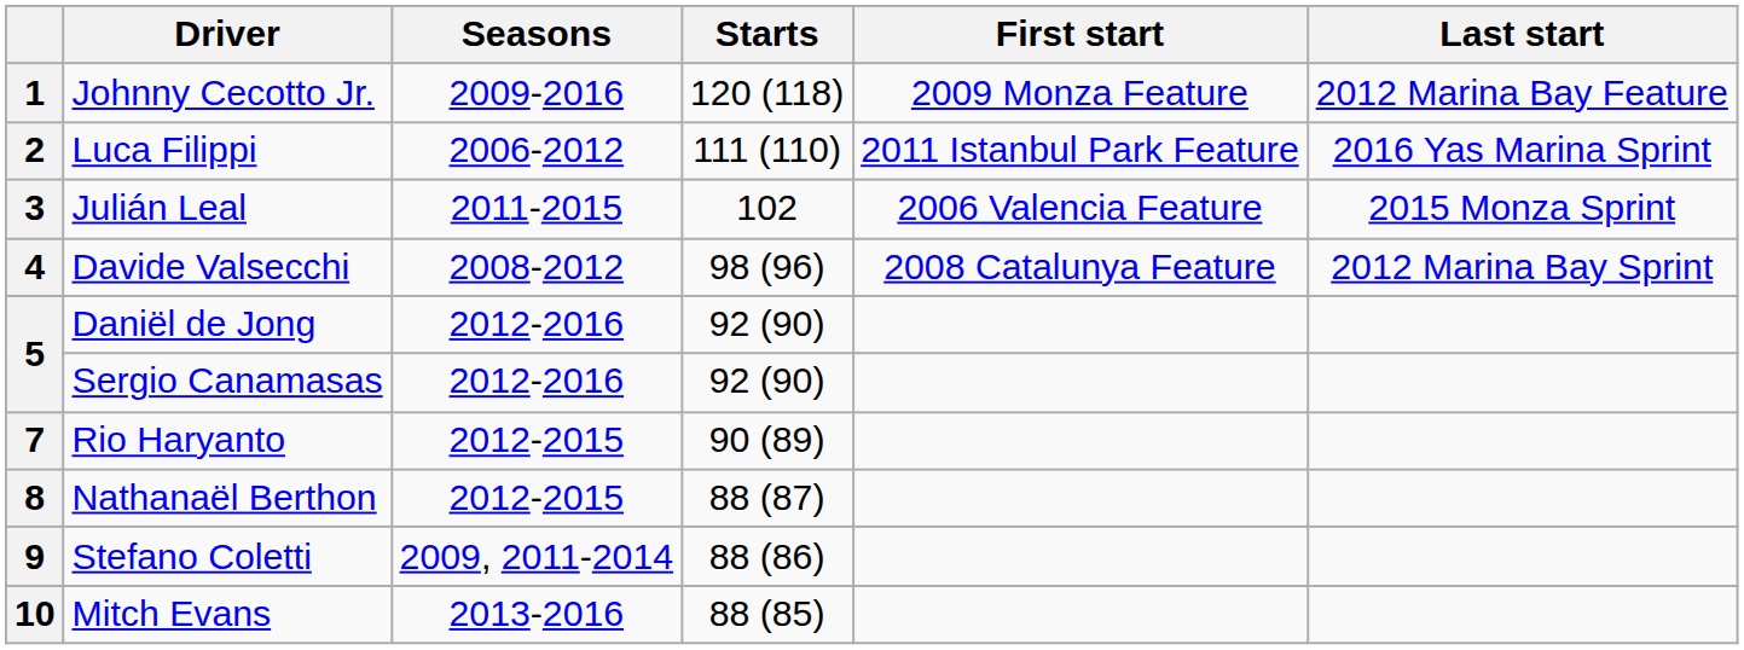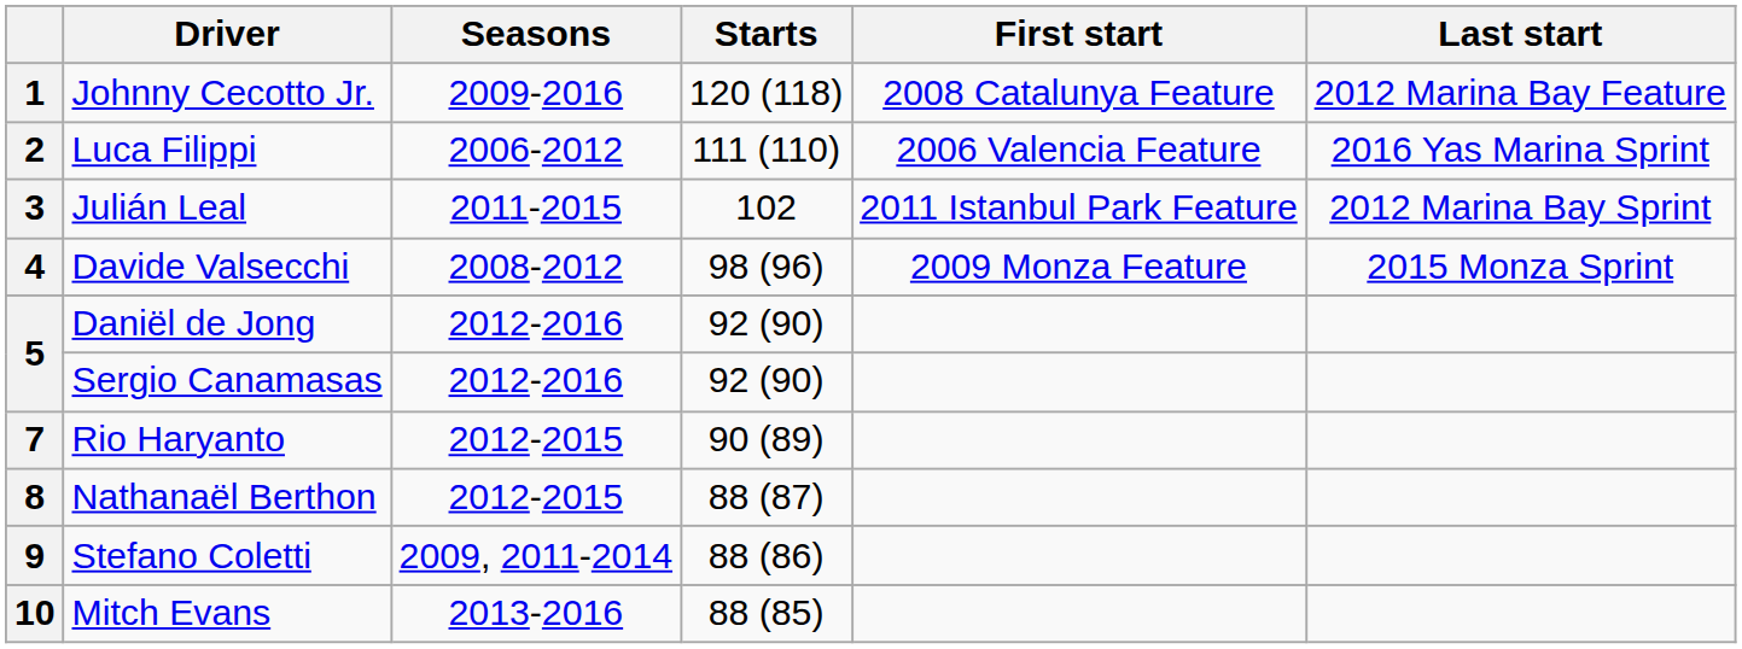 <table class="wikitable" style="text-align:center">
 <tr>
 <th></th>
 <th>Driver</th>
 <th>Seasons</th>
 <th>Starts</th>
 <th>First start</th>
 <th>Last start</th>
 </tr>
 <tr>
 <th>1</th>
 <td align=left> <a href='#'>Johnny Cecotto Jr.</a></td>
 <td><a href='#'>2009</a>-<a href='#'>2016</a></td>
 <td>120 (118)</td>
-<td><a href='#'>2009 Monza Feature</a></td>
+<td><a href='#'>2008 Catalunya Feature</a></td>
 <td><a href='#'>2012 Marina Bay Feature</a></td>
 </tr>
 <tr>
 <th>2</th>
 <td align=left> <a href='#'>Luca Filippi</a></td>
 <td><a href='#'>2006</a>-<a href='#'>2012</a></td>
 <td>111 (110)</td>
-<td><a href='#'>2011 Istanbul Park Feature</a></td>
+<td><a href='#'>2006 Valencia Feature</a></td>
 <td><a href='#'>2016 Yas Marina Sprint</a></td>
 </tr>
 <tr>
 <th>3</th>
 <td align=left> <a href='#'>Julián Leal</a></td>
 <td><a href='#'>2011</a>-<a href='#'>2015</a></td>
 <td>102</td>
-<td><a href='#'>2006 Valencia Feature</a></td>
-<td><a href='#'>2015 Monza Sprint</a></td>
+<td><a href='#'>2011 Istanbul Park Feature</a></td>
+<td><a href='#'>2012 Marina Bay Sprint</a></td>
 </tr>
 <tr>
 <th>4</th>
 <td align=left> <a href='#'>Davide Valsecchi</a></td>
 <td><a href='#'>2008</a>-<a href='#'>2012</a></td>
 <td>98 (96)</td>
-<td><a href='#'>2008 Catalunya Feature</a></td>
-<td><a href='#'>2012 Marina Bay Sprint</a></td>
+<td><a href='#'>2009 Monza Feature</a></td>
+<td><a href='#'>2015 Monza Sprint</a></td>
 </tr>
 <tr>
 <th rowspan=2>5</th>
 <td align=left> <a href='#'>Daniël de Jong</a></td>
 <td><a href='#'>2012</a>-<a href='#'>2016</a></td>
 <td>92 (90)</td>
 <td></td>
 <td></td>
 </tr>
 <tr>
 <td align=left> <a href='#'>Sergio Canamasas</a></td>
 <td><a href='#'>2012</a>-<a href='#'>2016</a></td>
 <td>92 (90)</td>
 <td></td>
 <td></td>
 </tr>
 <tr>
 <th>7</th>
 <td align=left> <a href='#'>Rio Haryanto</a></td>
 <td><a href='#'>2012</a>-<a href='#'>2015</a></td>
 <td>90 (89)</td>
 <td></td>
 <td></td>
 </tr>
 <tr>
 <th>8</th>
 <td align=left> <a href='#'>Nathanaël Berthon</a></td>
 <td><a href='#'>2012</a>-<a href='#'>2015</a></td>
 <td>88 (87)</td>
 <td></td>
 <td></td>
 </tr>
 <tr>
 <th>9</th>
 <td align=left> <a href='#'>Stefano Coletti</a></td>
 <td><a href='#'>2009</a>, <a href='#'>2011</a>-<a href='#'>2014</a></td>
 <td>88 (86)</td>
 <td></td>
 <td></td>
 </tr>
 <tr>
 <th>10</th>
 <td align=left> <a href='#'>Mitch Evans</a></td>
 <td><a href='#'>2013</a>-<a href='#'>2016</a></td>
 <td>88 (85)</td>
 <td></td>
 <td></td>
 </tr>
 </table>
